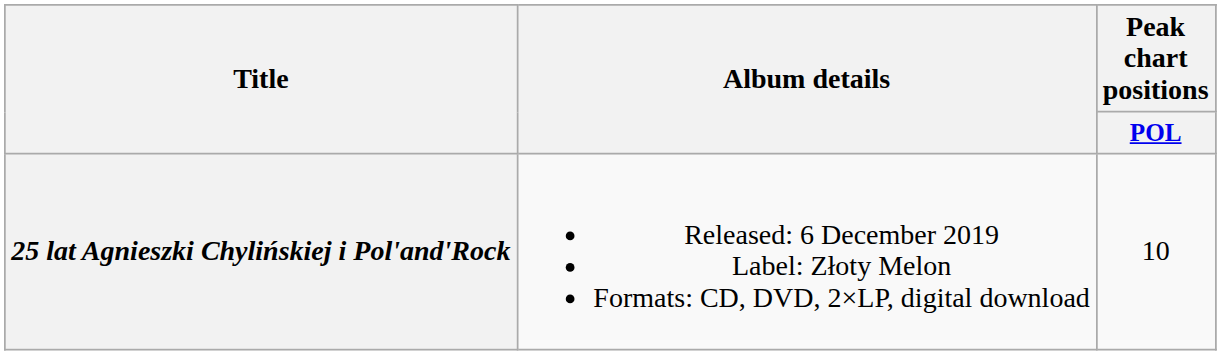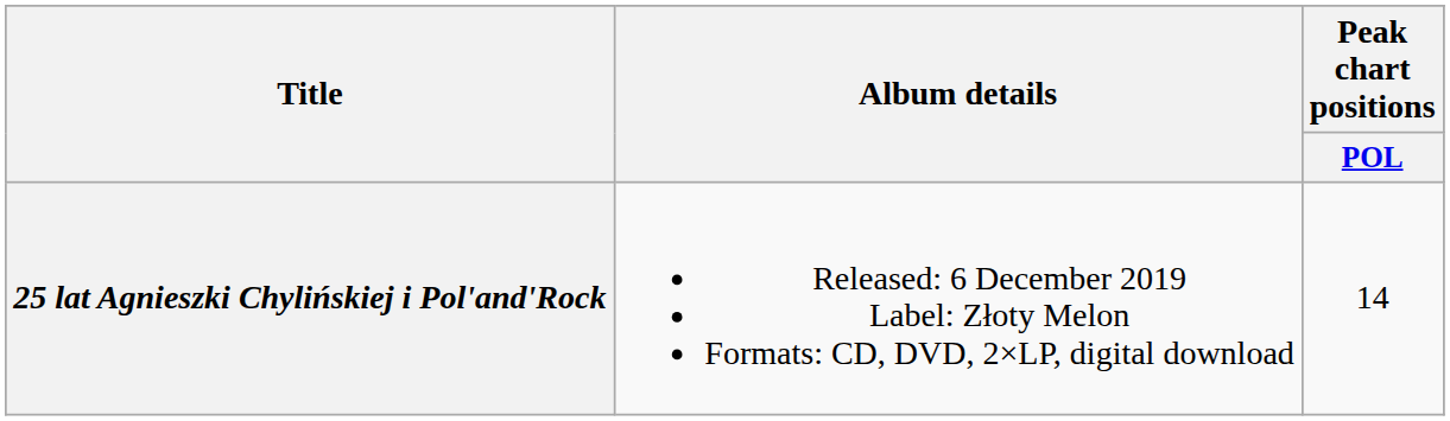 <table class="wikitable plainrowheaders" style="text-align:center;">
 <tr>
 <th scope="col" rowspan="2">Title</th>
 <th scope="col" rowspan="2">Album details</th>
 <th>Peak chart positions</th>
 </tr>
 <tr>
 <th scope="col" style="width:3em;font-size:90%;"><a href='#'>POL</a><br></th>
 </tr>
 <tr>
 <th scope="row"><em>25 lat Agnieszki Chylińskiej i Pol'and'Rock</em></th>
 <td><br><ul><li>Released: 6 December 2019</li><li>Label: Złoty Melon</li><li>Formats: CD, DVD, 2×LP, digital download</li></ul></td>
-<td>10</td>
+<td>14</td>
 </tr>
 </table>
